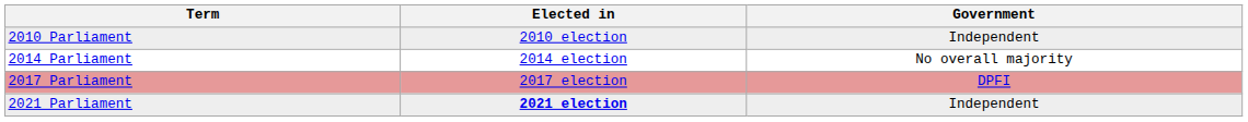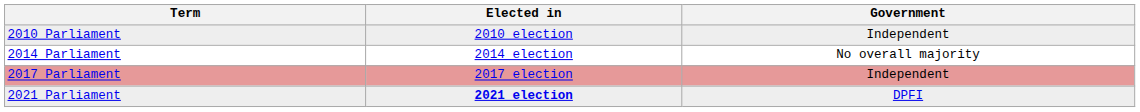 <table class="wikitable" style="font-size: 95%;" width="70%">
 <tr>
 <th>Term</th>
 <th>Elected in</th>
 <th>Government</th>
 </tr>
 <tr ---- style="background:#EEEEEE">
 <td><a href='#'>2010 Parliament</a></td>
 <td align=center><a href='#'>2010 election</a></td>
 <td align=center>Independent</td>
 </tr>
 <tr ---- style="background:#FFFFFF">
 <td><a href='#'>2014 Parliament</a></td>
 <td align=center><a href='#'>2014 election</a></td>
 <td align=center>No overall majority</td>
 </tr>
 <tr ---- style="background:#E69999">
 <td><a href='#'>2017 Parliament</a></td>
 <td align=center><a href='#'>2017 election</a></td>
-<td align=center><a href='#'>DPFI</a></td>
+<td align=center>Independent</td>
 </tr>
 <tr ---- style="background:#EEEEEE">
 <td><a href='#'>2021 Parliament</a></td>
 <td align=center><strong><a href='#'>2021 election</a></strong></td>
-<td align=center>Independent</td>
+<td align=center><a href='#'>DPFI</a></td>
 </tr>
 </table>
